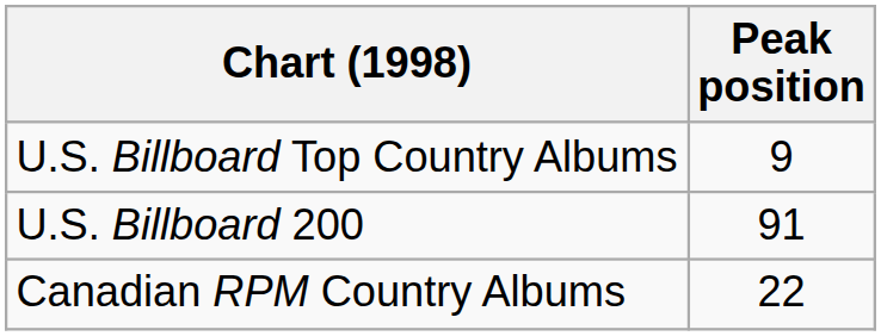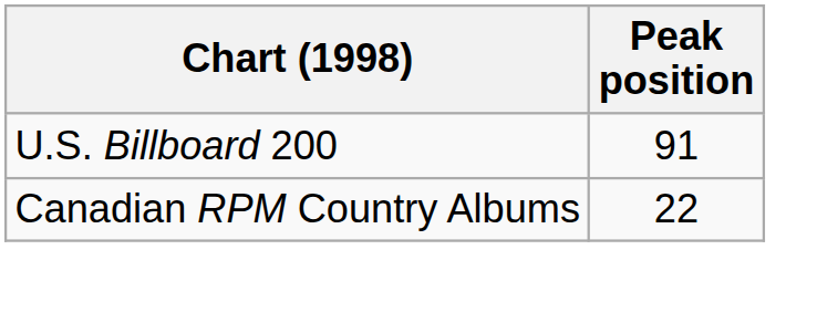 <table class="wikitable">
 <tr>
 <th>Chart (1998)</th>
 <th>Peak<br>position</th>
-</tr>
-<tr>
-<td>U.S. <em>Billboard</em> Top Country Albums</td>
-<td align="center">9</td>
 </tr>
 <tr>
 <td>U.S. <em>Billboard</em> 200</td>
 <td align="center">91</td>
 </tr>
 <tr>
 <td>Canadian <em>RPM</em> Country Albums</td>
 <td align="center">22</td>
 </tr>
 </table>
